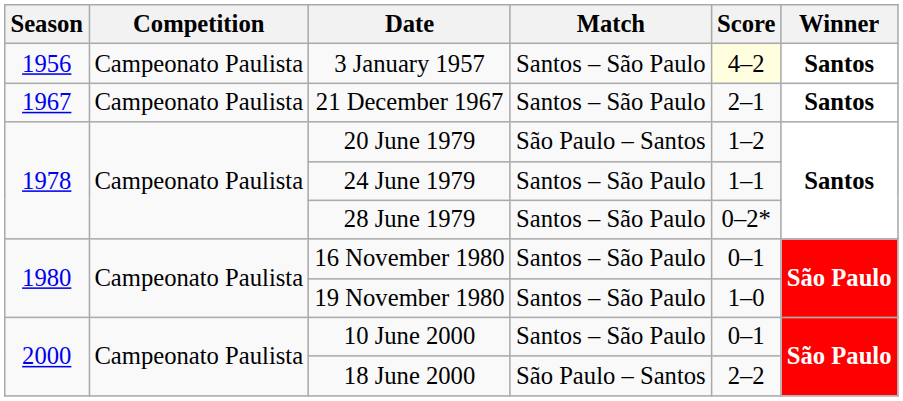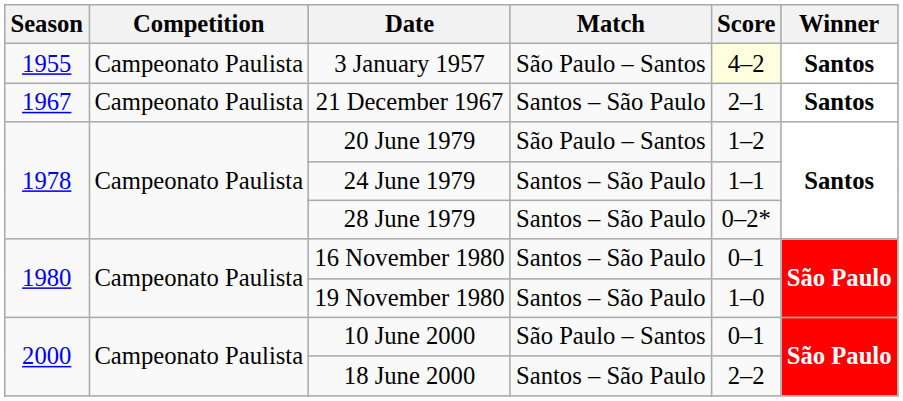 <table class="wikitable">
 <tr>
 <th>Season</th>
 <th>Competition</th>
 <th>Date</th>
 <th>Match</th>
 <th>Score</th>
 <th>Winner</th>
 </tr>
 <tr align="center">
-<td><a href='#'>1956</a></td>
+<td><a href='#'>1955</a></td>
 <td>Campeonato Paulista</td>
 <td>3 January 1957</td>
-<td>Santos – São Paulo</td>
+<td>São Paulo – Santos</td>
 <td style="background: lightyellow;">4–2</td>
 <td align="center" style="background:white"><strong>Santos</strong></td>
 </tr>
 <tr align="center">
 <td><a href='#'>1967</a></td>
 <td>Campeonato Paulista</td>
 <td>21 December 1967</td>
 <td>Santos – São Paulo</td>
 <td>2–1</td>
 <td align="center" style="background:white"><strong>Santos</strong></td>
 </tr>
 <tr align="center">
 <td rowspan="3"><a href='#'>1978</a></td>
 <td rowspan="3">Campeonato Paulista</td>
 <td>20 June 1979</td>
 <td>São Paulo – Santos</td>
 <td>1–2</td>
 <td rowspan="3" align="center" style="background:white"><strong>Santos</strong></td>
 </tr>
 <tr align="center">
 <td>24 June 1979</td>
 <td>Santos – São Paulo</td>
 <td>1–1</td>
 </tr>
 <tr align="center">
 <td>28 June 1979</td>
 <td>Santos – São Paulo</td>
 <td>0–2*</td>
 </tr>
 <tr align="center">
 <td rowspan="2"><a href='#'>1980</a></td>
 <td rowspan="2">Campeonato Paulista</td>
 <td>16 November 1980</td>
 <td>Santos – São Paulo</td>
 <td>0–1</td>
 <td rowspan="2" align="center" style="color:white; background:red"><strong>São Paulo</strong></td>
 </tr>
 <tr align="center">
 <td>19 November 1980</td>
 <td>Santos – São Paulo</td>
 <td>1–0</td>
 </tr>
 <tr align="center">
 <td rowspan="2"><a href='#'>2000</a></td>
 <td rowspan="2">Campeonato Paulista</td>
 <td>10 June 2000</td>
-<td>Santos – São Paulo</td>
+<td>São Paulo – Santos</td>
 <td>0–1</td>
 <td rowspan="2" align="center" style="color:white; background:red"><strong>São Paulo</strong></td>
 </tr>
 <tr align="center">
 <td>18 June 2000</td>
-<td>São Paulo – Santos</td>
+<td>Santos – São Paulo</td>
 <td>2–2</td>
 </tr>
 </table>
